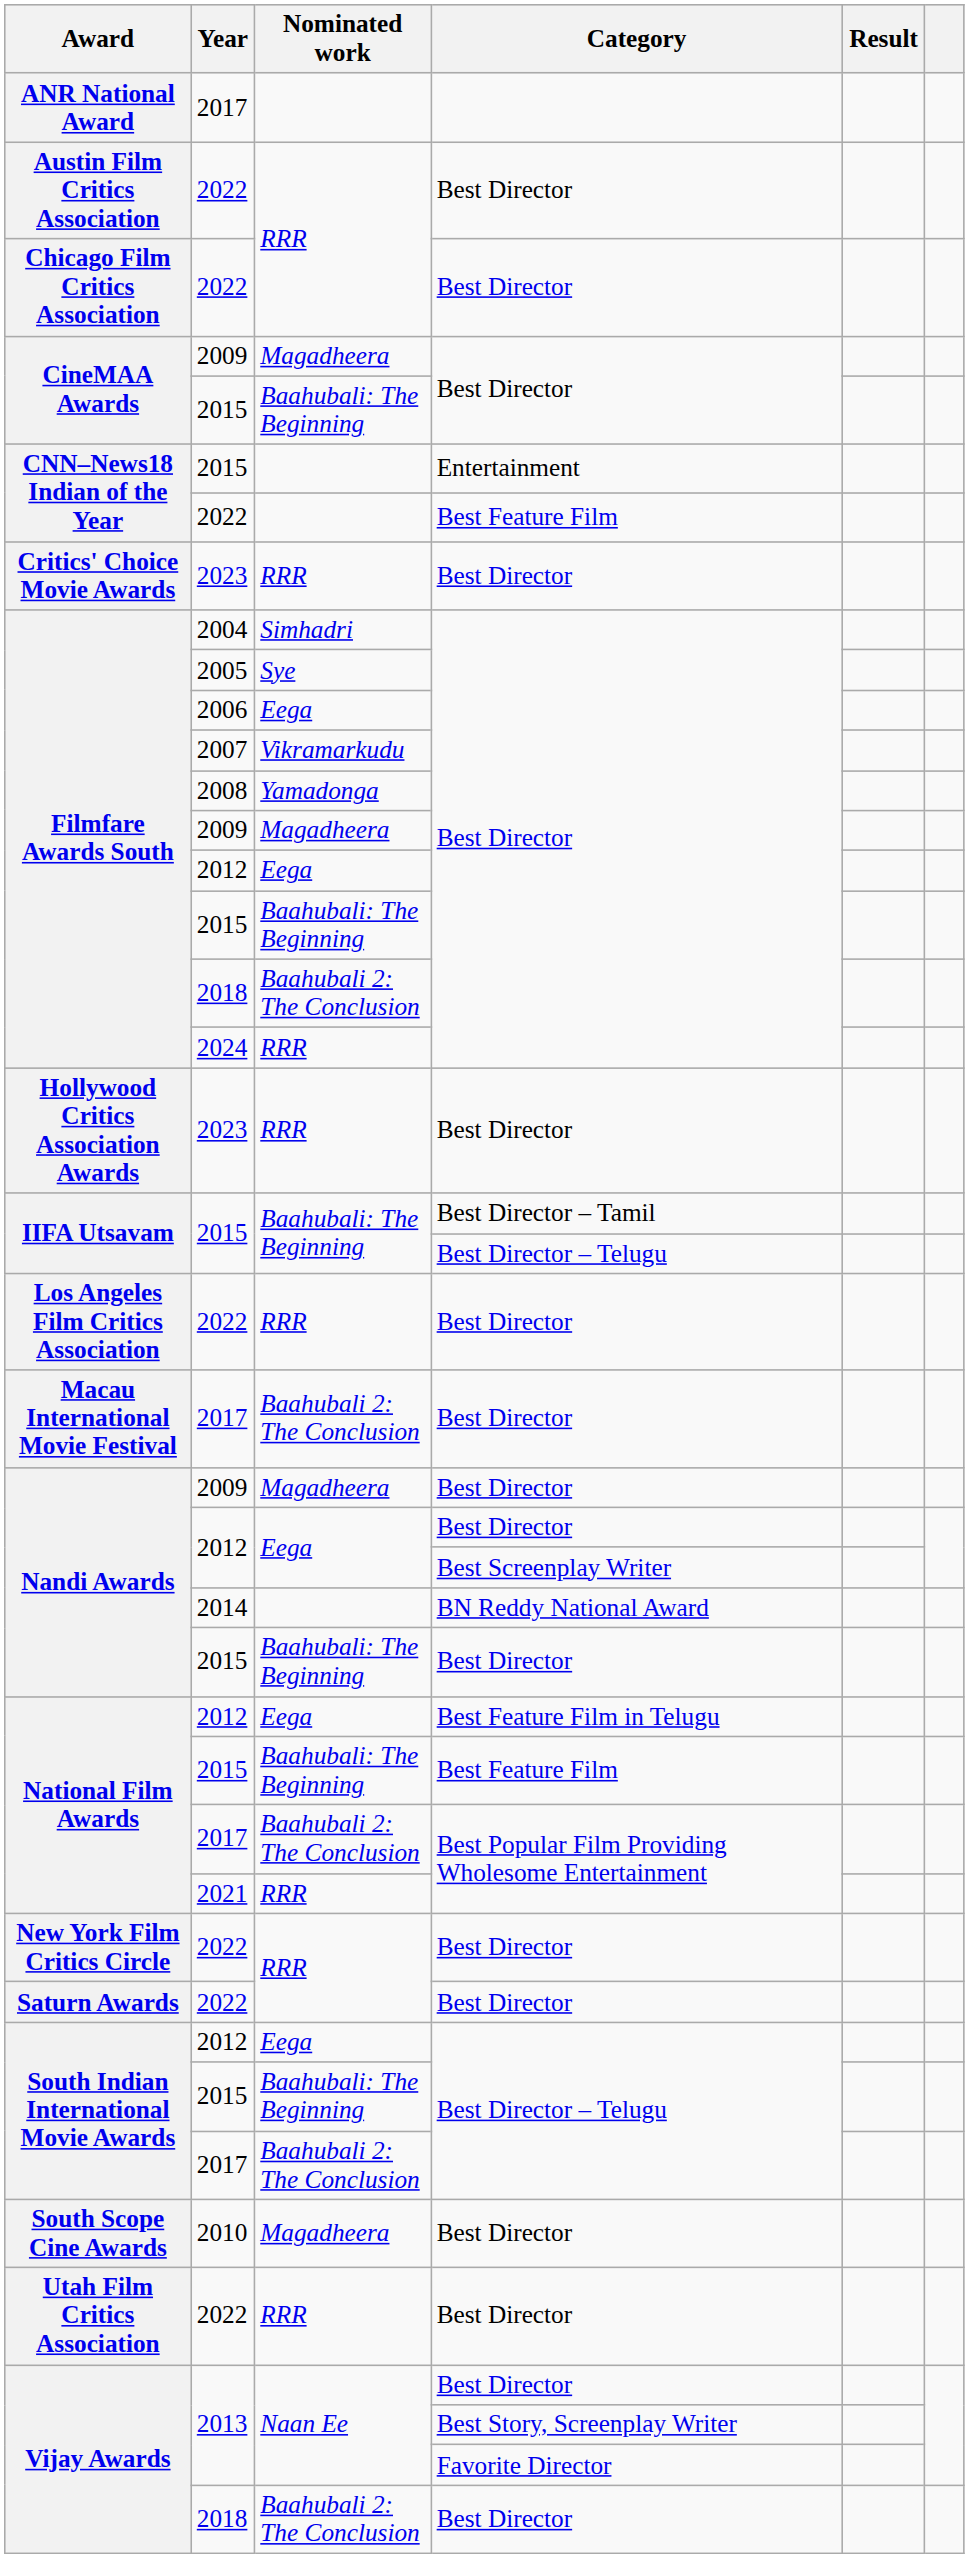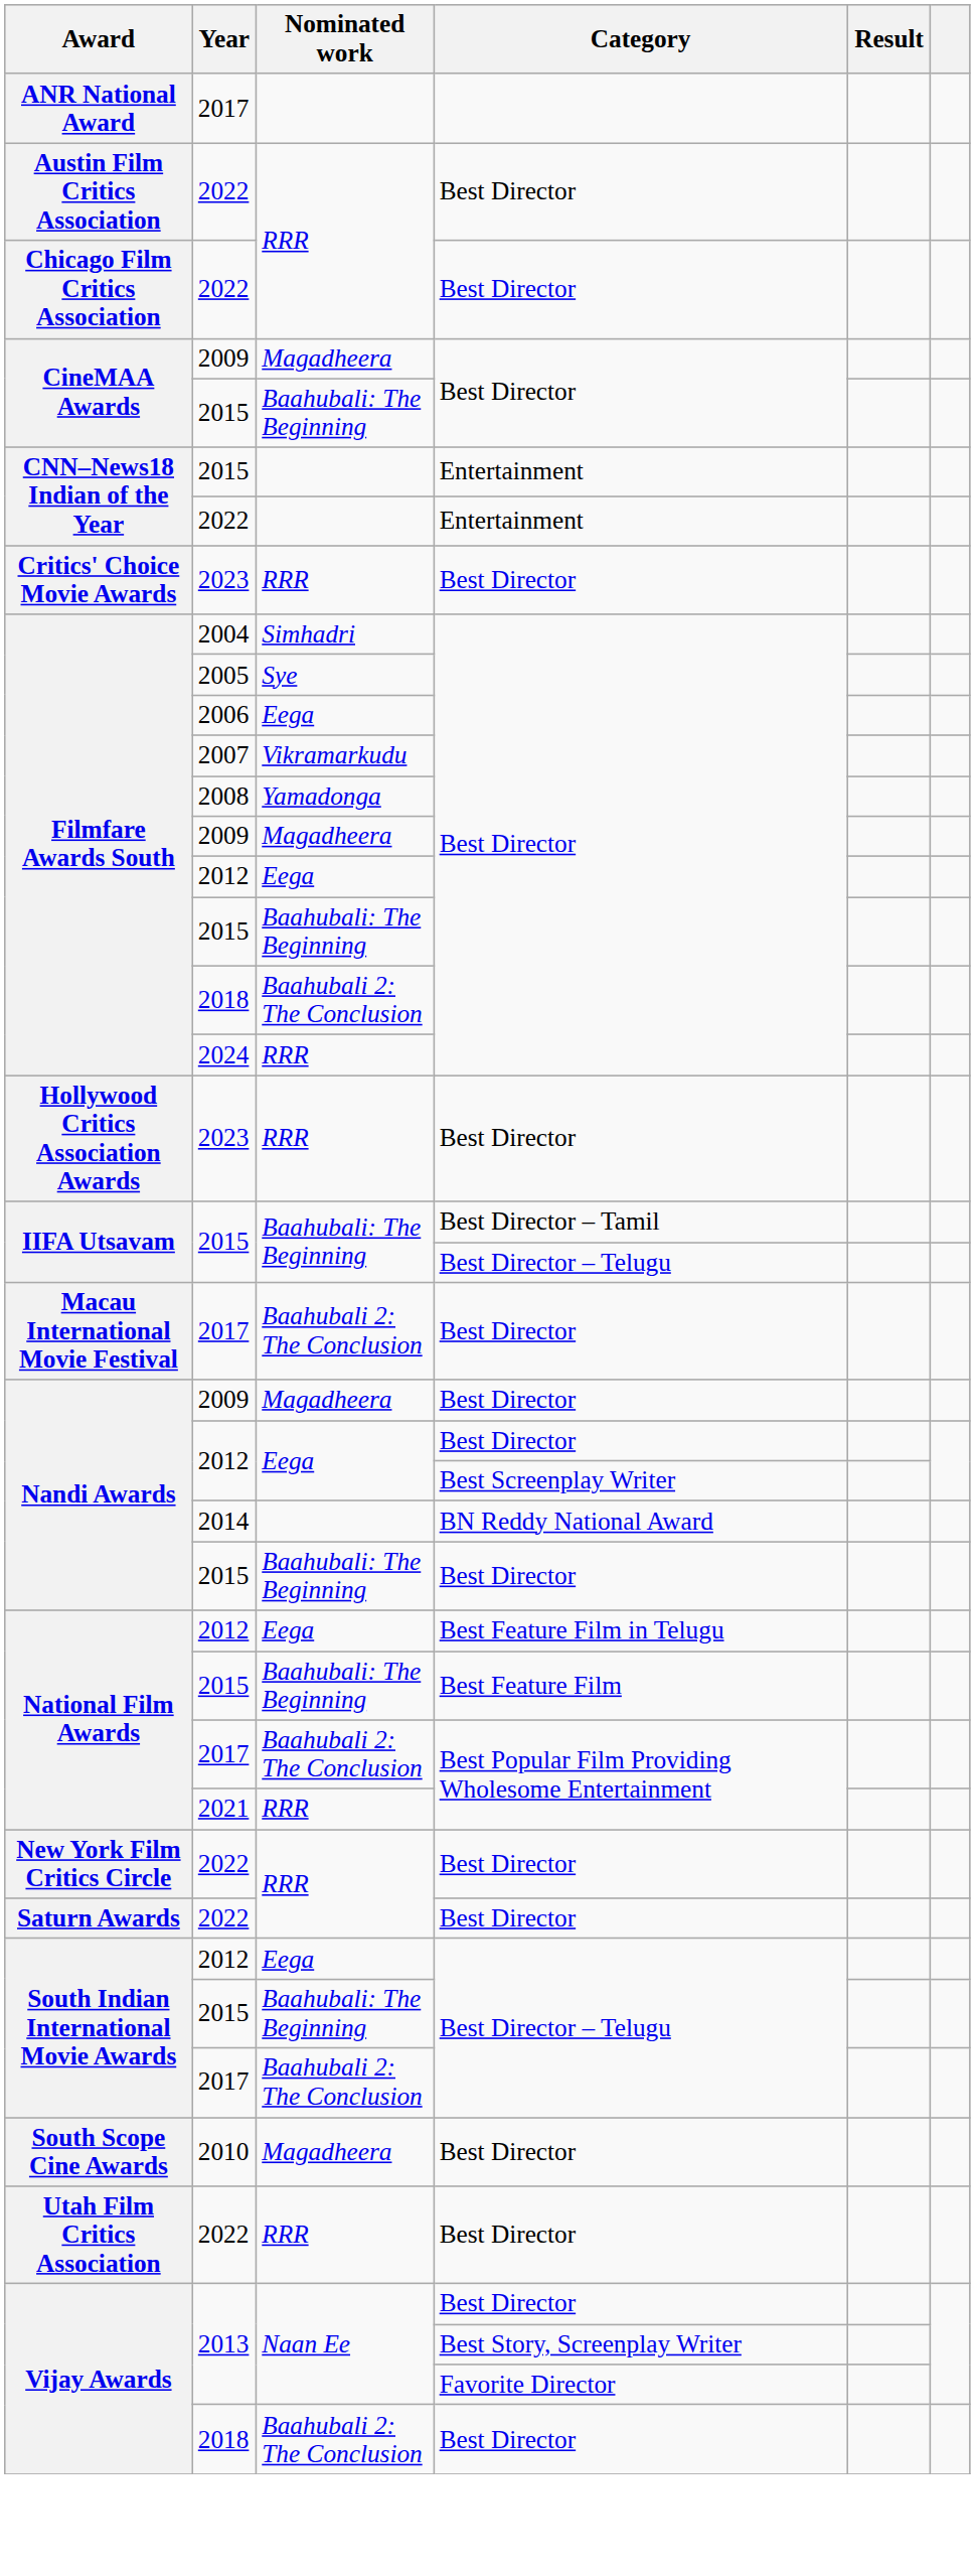 <table class="wikitable sortable plainrowheaders">
 <tr>
 <th scope="col" style="width:19%;">Award</th>
 <th scope="col" style="width:6%;">Year</th>
 <th scope="col" style="width:18%;">Nominated work</th>
 <th scope="col" style="width:42%;">Category</th>
 <th scope="col" style="width:8%;">Result</th>
 <th scope="col" style="width:4%;" class="unsortable"></th>
 </tr>
 <tr>
 <th scope="row"><a href='#'>ANR National Award</a></th>
 <td>2017</td>
 <td></td>
 <td></td>
 <td></td>
 <td style="text-align:center;"></td>
 </tr>
 <tr>
 <th scope="row"><a href='#'>Austin Film Critics Association</a></th>
 <td><a href='#'>2022</a></td>
 <td rowspan="2"><a href='#'><em>RRR</em></a></td>
 <td>Best Director</td>
 <td></td>
 <td style="text-align:center;"></td>
 </tr>
 <tr>
 <th scope="row"><a href='#'>Chicago Film Critics Association</a></th>
 <td><a href='#'>2022</a></td>
 <td><a href='#'>Best Director</a></td>
 <td></td>
 <td style="text-align:center;"></td>
 </tr>
 <tr>
 <th rowspan="2" scope="row"><a href='#'>CineMAA Awards</a></th>
 <td>2009</td>
 <td><em><a href='#'>Magadheera</a></em></td>
 <td rowspan="2">Best Director</td>
 <td></td>
 <td style="text-align:center;"></td>
 </tr>
 <tr>
 <td>2015</td>
 <td><em><a href='#'>Baahubali: The Beginning</a></em></td>
 <td></td>
 <td style="text-align:center;"></td>
 </tr>
 <tr>
 <th rowspan="2" scope="row"><a href='#'>CNN–News18 Indian of the Year</a></th>
 <td>2015</td>
 <td></td>
 <td>Entertainment</td>
 <td></td>
 <td></td>
 </tr>
 <tr>
 <td>2022</td>
 <td></td>
-<td><a href='#'>Best Feature Film</a></td>
+<td>Entertainment</td>
 <td></td>
 <td style="text-align:center;"></td>
 </tr>
 <tr>
 <th scope="row"><a href='#'>Critics' Choice Movie Awards</a></th>
 <td><a href='#'>2023</a></td>
 <td><a href='#'><em>RRR</em></a></td>
 <td><a href='#'>Best Director</a></td>
 <td></td>
 <td style="text-align:center;"></td>
 </tr>
 <tr>
 <th rowspan="10" scope="row"><a href='#'>Filmfare Awards South</a></th>
 <td>2004</td>
 <td><em><a href='#'>Simhadri</a></em></td>
 <td rowspan="10"><a href='#'>Best Director</a></td>
 <td></td>
 <td></td>
 </tr>
 <tr>
 <td>2005</td>
 <td><em><a href='#'>Sye</a></em></td>
 <td></td>
 <td></td>
 </tr>
 <tr>
 <td>2006</td>
 <td><em><a href='#'>Eega</a></em></td>
 <td></td>
 <td></td>
 </tr>
 <tr>
 <td>2007</td>
 <td><em><a href='#'>Vikramarkudu</a></em></td>
 <td></td>
 <td></td>
 </tr>
 <tr>
 <td>2008</td>
 <td><em><a href='#'>Yamadonga</a></em></td>
 <td></td>
 <td></td>
 </tr>
 <tr>
 <td>2009</td>
 <td><em><a href='#'>Magadheera</a></em></td>
 <td></td>
 <td style="text-align:center;"></td>
 </tr>
 <tr>
 <td>2012</td>
 <td><em><a href='#'>Eega</a></em></td>
 <td></td>
 <td style="text-align:center;"></td>
 </tr>
 <tr>
 <td>2015</td>
 <td><em><a href='#'>Baahubali: The Beginning</a></em></td>
 <td></td>
 <td style="text-align:center;"></td>
 </tr>
 <tr>
 <td><a href='#'>2018</a></td>
 <td><em><a href='#'>Baahubali 2: The Conclusion</a></em></td>
 <td></td>
 <td style="text-align:center;"></td>
 </tr>
 <tr>
 <td><a href='#'>2024</a></td>
 <td><em><a href='#'>RRR</a></em></td>
 <td></td>
 <td></td>
 </tr>
 <tr>
 <th scope="row"><a href='#'>Hollywood Critics Association Awards</a></th>
 <td><a href='#'>2023</a></td>
 <td><em><a href='#'>RRR</a></em></td>
 <td>Best Director</td>
 <td></td>
 <td style="text-align:center;"></td>
 </tr>
 <tr>
 <th rowspan="2" scope="row"><a href='#'>IIFA Utsavam</a></th>
 <td rowspan="2"><a href='#'>2015</a></td>
 <td rowspan="2"><em><a href='#'>Baahubali: The Beginning</a></em></td>
 <td>Best Director – Tamil</td>
 <td></td>
 <td style="text-align:center;"></td>
 </tr>
 <tr>
 <td><a href='#'>Best Director – Telugu</a></td>
-<td></td>
-<td style="text-align:center;"></td>
-</tr>
-<tr>
-<th scope="row"><a href='#'>Los Angeles Film Critics Association</a></th>
-<td><a href='#'>2022</a></td>
-<td><a href='#'><em>RRR</em></a></td>
-<td><a href='#'>Best Director</a></td>
 <td></td>
 <td style="text-align:center;"></td>
 </tr>
 <tr>
 <th scope="row"><a href='#'>Macau International Movie Festival</a></th>
 <td><a href='#'>2017</a></td>
 <td><em><a href='#'>Baahubali 2: The Conclusion</a></em></td>
 <td><a href='#'>Best Director</a></td>
 <td></td>
 <td style="text-align:center;"></td>
 </tr>
 <tr>
 <th rowspan="5" scope="row"><a href='#'>Nandi Awards</a></th>
 <td>2009</td>
 <td><em><a href='#'>Magadheera</a></em></td>
 <td><a href='#'>Best Director</a></td>
 <td></td>
 <td style="text-align:center;"></td>
 </tr>
 <tr>
 <td rowspan="2">2012</td>
 <td rowspan="2"><em><a href='#'>Eega</a></em></td>
 <td><a href='#'>Best Director</a></td>
 <td></td>
 <td rowspan="2" style="text-align:center;"></td>
 </tr>
 <tr>
 <td><a href='#'>Best Screenplay Writer</a></td>
 <td></td>
 </tr>
 <tr>
 <td>2014</td>
 <td></td>
 <td><a href='#'>BN Reddy National Award</a></td>
 <td></td>
 <td style="text-align:center;"></td>
 </tr>
 <tr>
 <td>2015</td>
 <td><em><a href='#'>Baahubali: The Beginning</a></em></td>
 <td><a href='#'>Best Director</a></td>
 <td></td>
 <td style="text-align:center;"></td>
 </tr>
 <tr>
 <th rowspan="4" scope="row"><a href='#'>National Film Awards</a></th>
 <td><a href='#'>2012</a></td>
 <td><em><a href='#'>Eega</a></em></td>
 <td><a href='#'>Best Feature Film in Telugu</a></td>
 <td></td>
 <td style="text-align:center;"></td>
 </tr>
 <tr>
 <td><a href='#'>2015</a></td>
 <td><em><a href='#'>Baahubali: The Beginning</a></em></td>
 <td><a href='#'>Best Feature Film</a></td>
 <td></td>
 <td style="text-align:center;"></td>
 </tr>
 <tr>
 <td><a href='#'>2017</a></td>
 <td><em><a href='#'>Baahubali 2: The Conclusion</a></em></td>
 <td rowspan="2"><a href='#'>Best Popular Film Providing Wholesome Entertainment</a></td>
 <td></td>
 <td style="text-align:center;"></td>
 </tr>
 <tr>
 <td><a href='#'>2021</a></td>
 <td><em><a href='#'>RRR</a></em></td>
 <td></td>
 <td></td>
 </tr>
 <tr>
 <th scope="row"><a href='#'>New York Film Critics Circle</a></th>
 <td><a href='#'>2022</a></td>
 <td rowspan="2"><a href='#'><em>RRR</em></a></td>
 <td><a href='#'>Best Director</a></td>
 <td></td>
 <td style="text-align:center;"></td>
 </tr>
 <tr>
 <th scope="row"><a href='#'>Saturn Awards</a></th>
 <td><a href='#'>2022</a></td>
 <td><a href='#'>Best Director</a></td>
 <td></td>
 <td style="text-align:center;"></td>
 </tr>
 <tr>
 <th rowspan="3" scope="row"><a href='#'>South Indian International Movie Awards</a></th>
 <td>2012</td>
 <td><em><a href='#'>Eega</a></em></td>
 <td rowspan="3"><a href='#'>Best Director – Telugu</a></td>
 <td></td>
 <td style="text-align:center;"></td>
 </tr>
 <tr>
 <td>2015</td>
 <td><em><a href='#'>Baahubali: The Beginning</a></em></td>
 <td></td>
 <td style="text-align:center;"></td>
 </tr>
 <tr>
 <td>2017</td>
 <td><em><a href='#'>Baahubali 2: The Conclusion</a></em></td>
 <td></td>
 <td style="text-align:center;"></td>
 </tr>
 <tr>
 <th scope="row"><a href='#'>South Scope Cine Awards</a></th>
 <td>2010</td>
 <td><em><a href='#'>Magadheera</a></em></td>
 <td>Best Director</td>
 <td></td>
 <td style="text-align:center;"></td>
 </tr>
 <tr>
 <th scope="row"><a href='#'>Utah Film Critics Association</a></th>
 <td>2022</td>
 <td><a href='#'><em>RRR</em></a></td>
 <td>Best Director</td>
 <td></td>
 <td style="text-align:center;"></td>
 </tr>
 <tr>
 <th rowspan="4" scope="row"><a href='#'>Vijay Awards</a></th>
 <td rowspan="3"><a href='#'>2013</a></td>
 <td rowspan="3"><em><a href='#'>Naan Ee</a></em></td>
 <td><a href='#'>Best Director</a></td>
 <td></td>
 <td rowspan="3" style="text-align:center;"></td>
 </tr>
 <tr>
 <td><a href='#'>Best Story, Screenplay Writer</a></td>
 <td></td>
 </tr>
 <tr>
 <td><a href='#'>Favorite Director</a></td>
 <td></td>
 </tr>
 <tr>
 <td><a href='#'>2018</a></td>
 <td><em><a href='#'>Baahubali 2: The Conclusion</a></em></td>
 <td><a href='#'>Best Director</a></td>
 <td></td>
 <td></td>
 </tr>
 </table>
